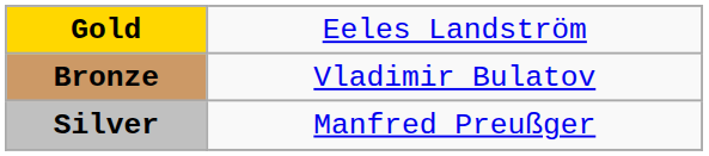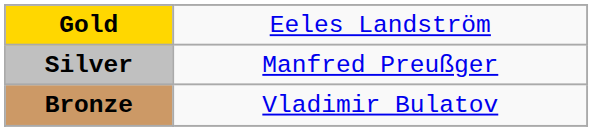 <table class="wikitable" style="text-align:center; " width="35%">
 <tr>
 <td bgcolor="gold"><strong>Gold</strong></td>
 <td><a href='#'>Eeles Landström</a><br>  <small><em></em></small></td>
 </tr>
 <tr>
+<td bgcolor="silver"><strong>Silver</strong></td>
+<td><a href='#'>Manfred Preußger</a><br>  <small><em></em></small></td>
+</tr>
+<tr>
 <td bgcolor="CC9966"><strong>Bronze</strong></td>
 <td><a href='#'>Vladimir Bulatov</a><br>  <small><em></em></small></td>
 </tr>
-<tr>
-<td bgcolor="silver"><strong>Silver</strong></td>
-<td><a href='#'>Manfred Preußger</a><br>  <small><em></em></small></td>
-</tr>
 </table>
